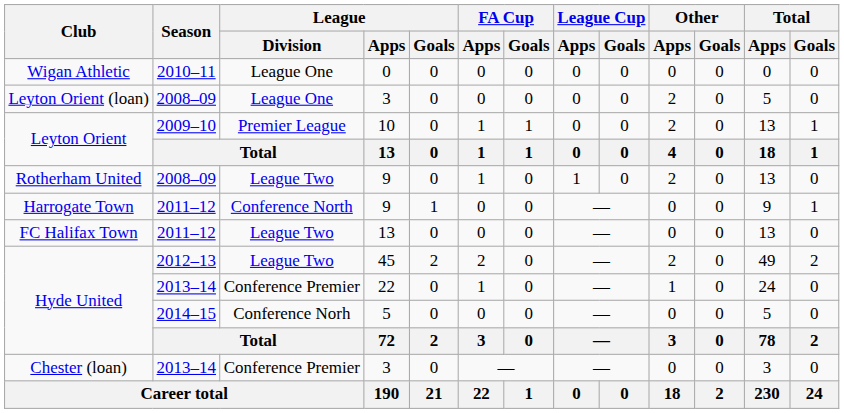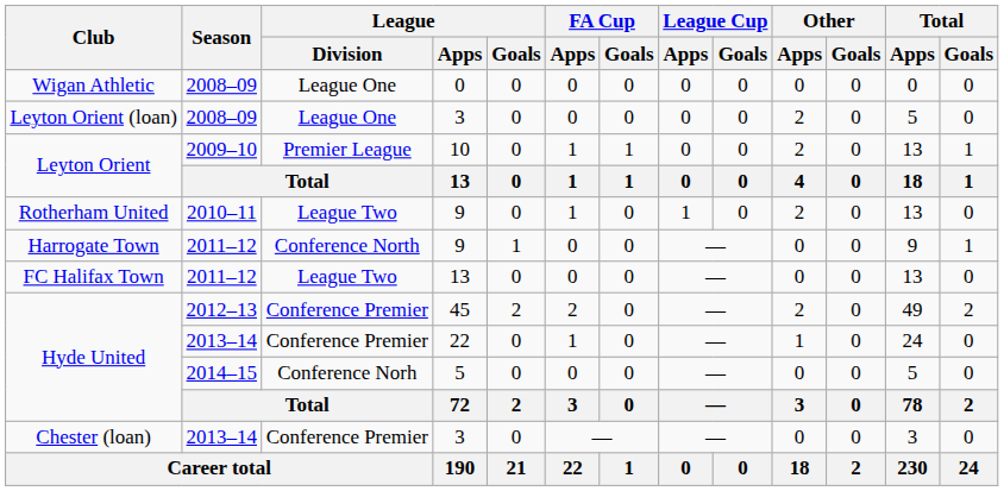 <table class="wikitable" style="text-align: center;">
 <tr>
 <th rowspan="2">Club</th>
 <th rowspan="2">Season</th>
 <th colspan="3">League</th>
 <th colspan="2"><a href='#'>FA Cup</a></th>
 <th colspan="2"><a href='#'>League Cup</a></th>
 <th colspan="2">Other</th>
 <th colspan="2">Total</th>
 </tr>
 <tr>
 <th>Division</th>
 <th>Apps</th>
 <th>Goals</th>
 <th>Apps</th>
 <th>Goals</th>
 <th>Apps</th>
 <th>Goals</th>
 <th>Apps</th>
 <th>Goals</th>
 <th>Apps</th>
 <th>Goals</th>
 </tr>
 <tr>
 <td rowspan="1" valign="center"><a href='#'>Wigan Athletic</a></td>
-<td><a href='#'>2010–11</a></td>
+<td><a href='#'>2008–09</a></td>
 <td>League One</td>
 <td>0</td>
 <td>0</td>
 <td>0</td>
 <td>0</td>
 <td>0</td>
 <td>0</td>
 <td>0</td>
 <td>0</td>
 <td>0</td>
 <td>0</td>
 </tr>
 <tr>
 <td rowspan="1" valign="center"><a href='#'>Leyton Orient</a> (loan)</td>
 <td><a href='#'>2008–09</a></td>
 <td><a href='#'>League One</a></td>
 <td>3</td>
 <td>0</td>
 <td>0</td>
 <td>0</td>
 <td>0</td>
 <td>0</td>
 <td>2</td>
 <td>0</td>
 <td>5</td>
 <td>0</td>
 </tr>
 <tr>
 <td rowspan="2" valign="center"><a href='#'>Leyton Orient</a></td>
 <td><a href='#'>2009–10</a></td>
 <td><a href='#'>Premier League</a></td>
 <td>10</td>
 <td>0</td>
 <td>1</td>
 <td>1</td>
 <td>0</td>
 <td>0</td>
 <td>2</td>
 <td>0</td>
 <td>13</td>
 <td>1</td>
 </tr>
 <tr>
 <th colspan="2">Total</th>
 <th>13</th>
 <th>0</th>
 <th>1</th>
 <th>1</th>
 <th>0</th>
 <th>0</th>
 <th>4</th>
 <th>0</th>
 <th>18</th>
 <th>1</th>
 </tr>
 <tr>
 <td rowspan="1" valign="center"><a href='#'>Rotherham United</a></td>
-<td><a href='#'>2008–09</a></td>
+<td><a href='#'>2010–11</a></td>
 <td><a href='#'>League Two</a></td>
 <td>9</td>
 <td>0</td>
 <td>1</td>
 <td>0</td>
 <td>1</td>
 <td>0</td>
 <td>2</td>
 <td>0</td>
 <td>13</td>
 <td>0</td>
 </tr>
 <tr>
 <td rowspan="1" valign="center"><a href='#'>Harrogate Town</a></td>
 <td><a href='#'>2011–12</a></td>
 <td><a href='#'>Conference North</a></td>
 <td>9</td>
 <td>1</td>
 <td>0</td>
 <td>0</td>
 <td colspan="2">—</td>
 <td>0</td>
 <td>0</td>
 <td>9</td>
 <td>1</td>
 </tr>
 <tr>
 <td rowspan="1" valign="center"><a href='#'>FC Halifax Town</a></td>
 <td><a href='#'>2011–12</a></td>
 <td><a href='#'>League Two</a></td>
 <td>13</td>
 <td>0</td>
 <td>0</td>
 <td>0</td>
 <td colspan="2">—</td>
 <td>0</td>
 <td>0</td>
 <td>13</td>
 <td>0</td>
 </tr>
 <tr>
 <td rowspan="4"><a href='#'>Hyde United</a></td>
 <td><a href='#'>2012–13</a></td>
-<td><a href='#'>League Two</a></td>
+<td><a href='#'>Conference Premier</a></td>
 <td>45</td>
 <td>2</td>
 <td>2</td>
 <td>0</td>
 <td colspan="2">—</td>
 <td>2</td>
 <td>0</td>
 <td>49</td>
 <td>2</td>
 </tr>
 <tr>
 <td><a href='#'>2013–14</a></td>
 <td>Conference Premier</td>
 <td>22</td>
 <td>0</td>
 <td>1</td>
 <td>0</td>
 <td colspan="2">—</td>
 <td>1</td>
 <td>0</td>
 <td>24</td>
 <td>0</td>
 </tr>
 <tr>
 <td><a href='#'>2014–15</a></td>
 <td>Conference Norh</td>
 <td>5</td>
 <td>0</td>
 <td>0</td>
 <td>0</td>
 <td colspan="2">—</td>
 <td>0</td>
 <td>0</td>
 <td>5</td>
 <td>0</td>
 </tr>
 <tr>
 <th colspan="2">Total</th>
 <th>72</th>
 <th>2</th>
 <th>3</th>
 <th>0</th>
 <th colspan="2">—</th>
 <th>3</th>
 <th>0</th>
 <th>78</th>
 <th>2</th>
 </tr>
 <tr>
 <td rowspan="1" valign="center"><a href='#'>Chester</a> (loan)</td>
 <td><a href='#'>2013–14</a></td>
 <td>Conference Premier</td>
 <td>3</td>
 <td>0</td>
 <td colspan="2">—</td>
 <td colspan="2">—</td>
 <td>0</td>
 <td>0</td>
 <td>3</td>
 <td>0</td>
 </tr>
 <tr>
 <th colspan="3">Career total</th>
 <th>190</th>
 <th>21</th>
 <th>22</th>
 <th>1</th>
 <th>0</th>
 <th>0</th>
 <th>18</th>
 <th>2</th>
 <th>230</th>
 <th>24</th>
 </tr>
 </table>
